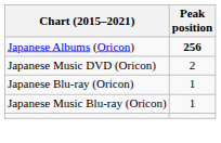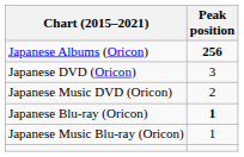 <table class="wikitable sortable">
 <tr>
 <th>Chart (2015–2021)</th>
 <th>Peak<br>position</th>
 </tr>
 <tr>
 <td align="left"><a href='#'>Japanese Albums</a> (<a href='#'>Oricon</a>)</td>
 <td align="center"><strong>256</strong></td>
 </tr>
 <tr>
+<td align="left">Japanese DVD (<a href='#'>Oricon</a>)</td>
+<td align="center">3</td>
+</tr>
+<tr>
 <td align="left">Japanese Music DVD (Oricon)</td>
 <td align="center">2</td>
 </tr>
 <tr>
 <td align="left">Japanese Blu-ray (Oricon)</td>
-<td align="center">1</td>
+<td align="center"><strong>1</strong></td>
 </tr>
 <tr>
 <td align="left">Japanese Music Blu-ray (Oricon)</td>
 <td align="center">1</td>
 </tr>
 <tr>
 <td></td>
 </tr>
 </table>
